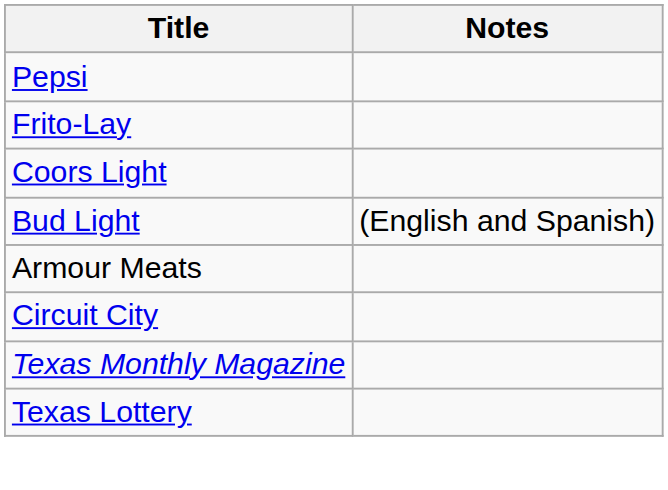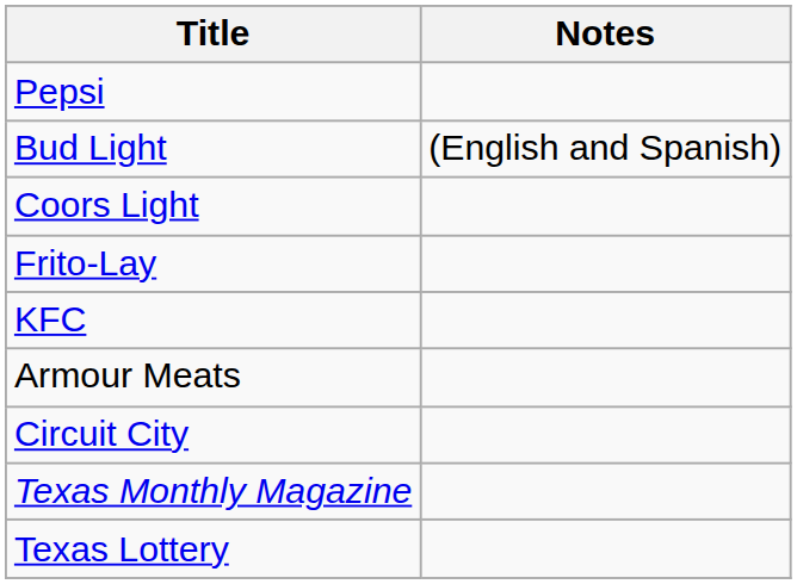 <table class="wikitable sortable">
 <tr>
 <th>Title</th>
 <th>Notes</th>
 </tr>
 <tr>
 <td><a href='#'>Pepsi</a></td>
 <td></td>
 </tr>
 <tr>
-<td><a href='#'>Frito-Lay</a></td>
-<td></td>
+<td><a href='#'>Bud Light</a></td>
+<td>(English and Spanish)</td>
 </tr>
 <tr>
 <td><a href='#'>Coors Light</a></td>
 <td></td>
 </tr>
 <tr>
-<td><a href='#'>Bud Light</a></td>
-<td>(English and Spanish)</td>
+<td><a href='#'>Frito-Lay</a></td>
+<td></td>
+</tr>
+<tr>
+<td><a href='#'>KFC</a></td>
+<td></td>
 </tr>
 <tr>
 <td>Armour Meats</td>
 <td></td>
 </tr>
 <tr>
 <td><a href='#'>Circuit City</a></td>
 <td></td>
 </tr>
 <tr>
 <td><em><a href='#'>Texas Monthly Magazine</a></em></td>
 <td></td>
 </tr>
 <tr>
 <td><a href='#'>Texas Lottery</a></td>
 <td></td>
 </tr>
 </table>
